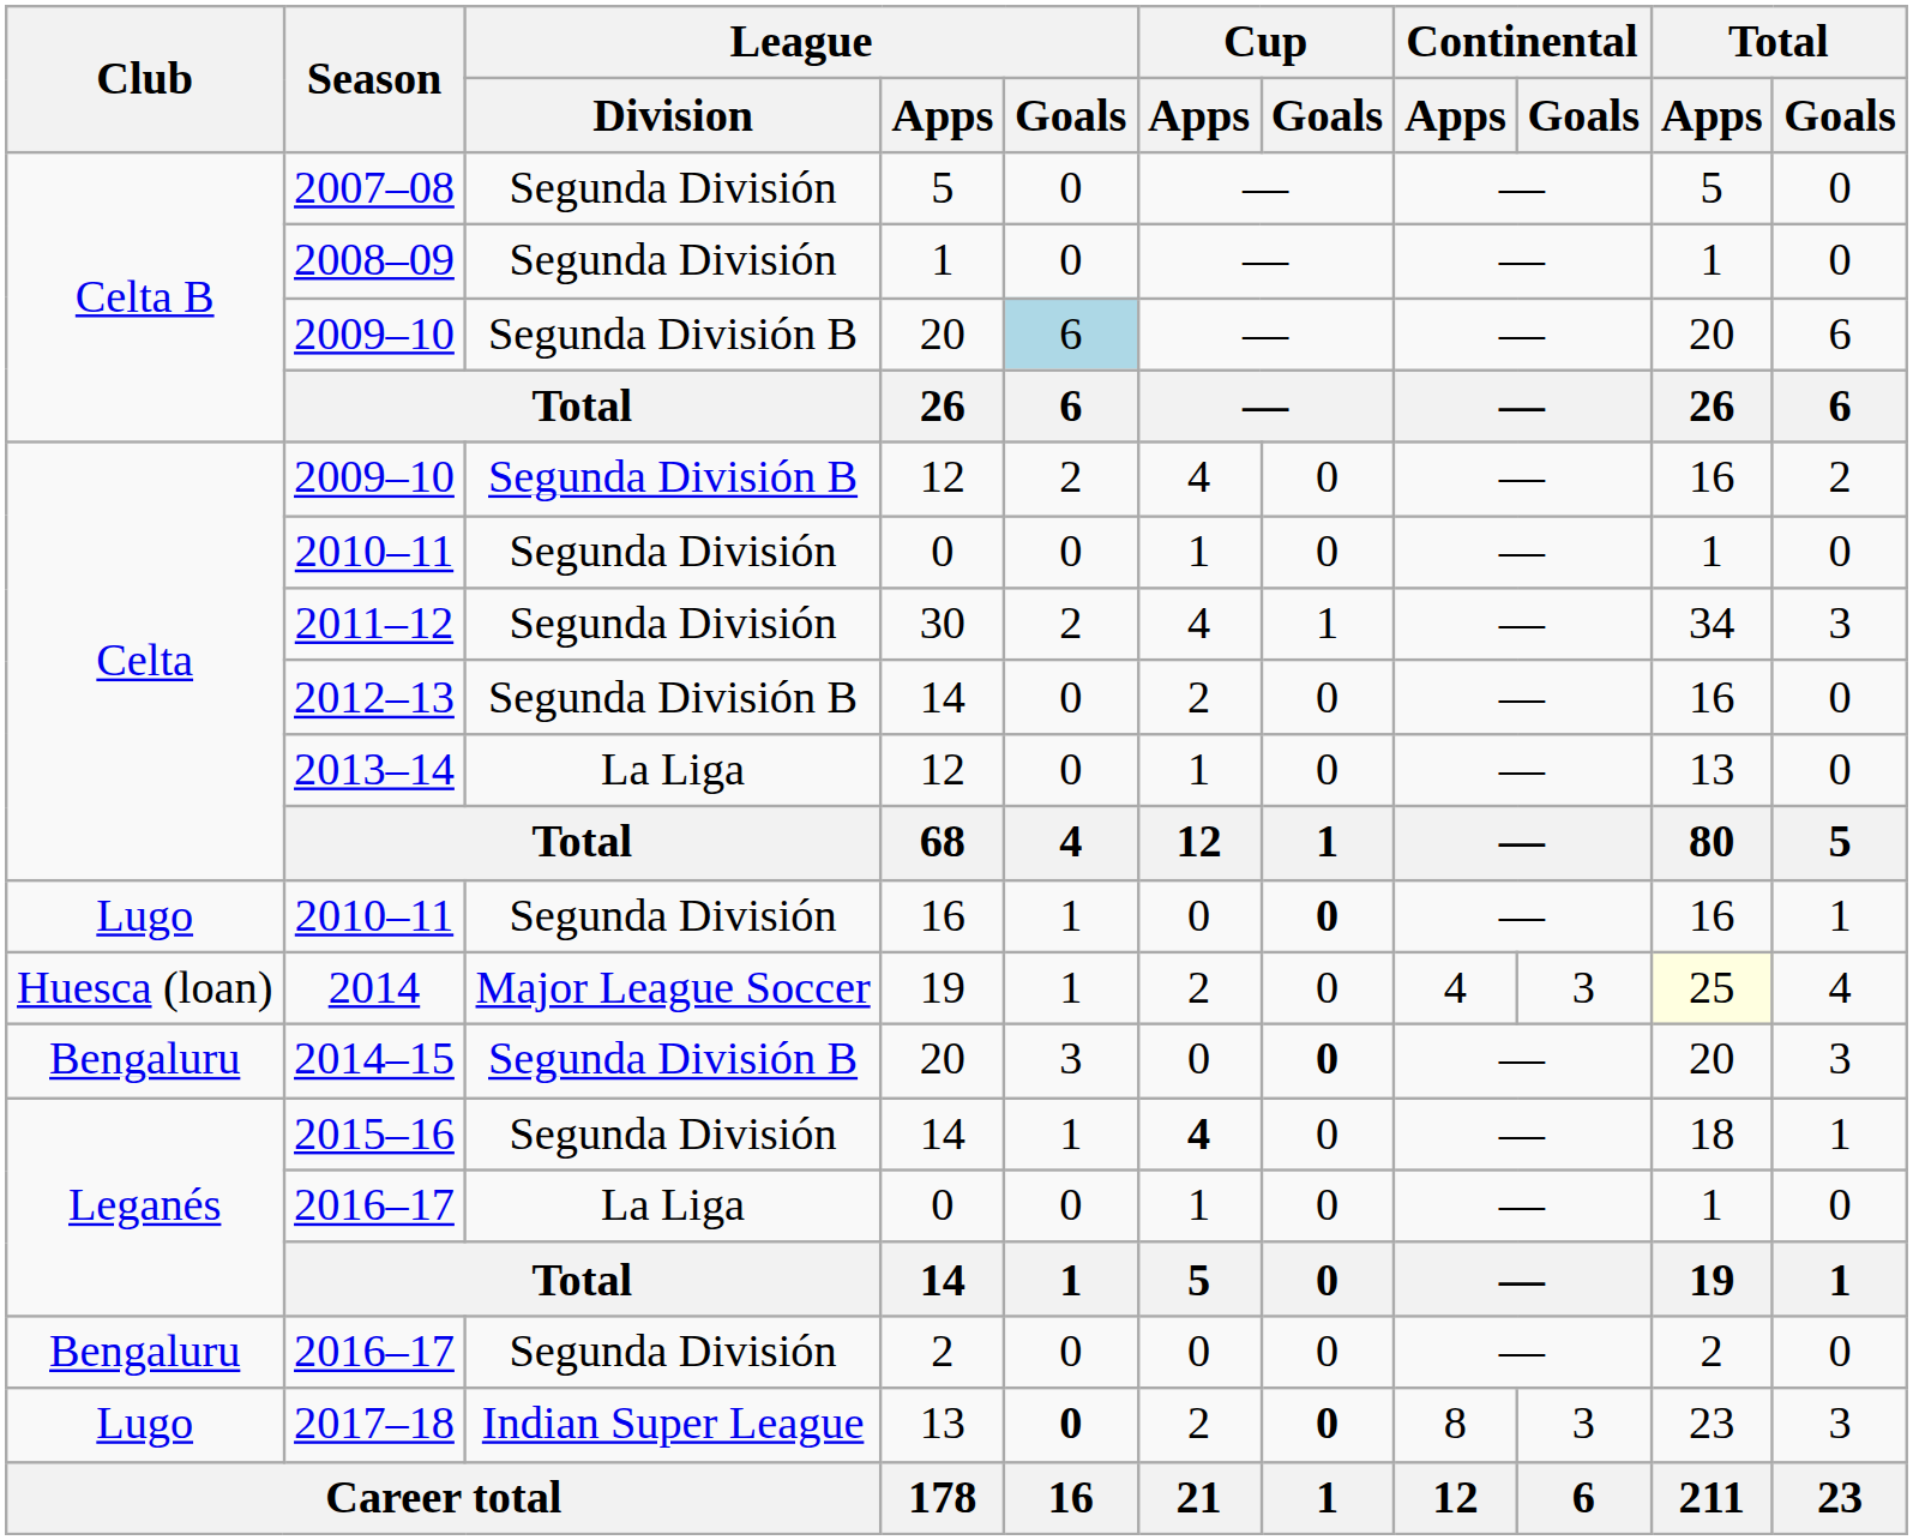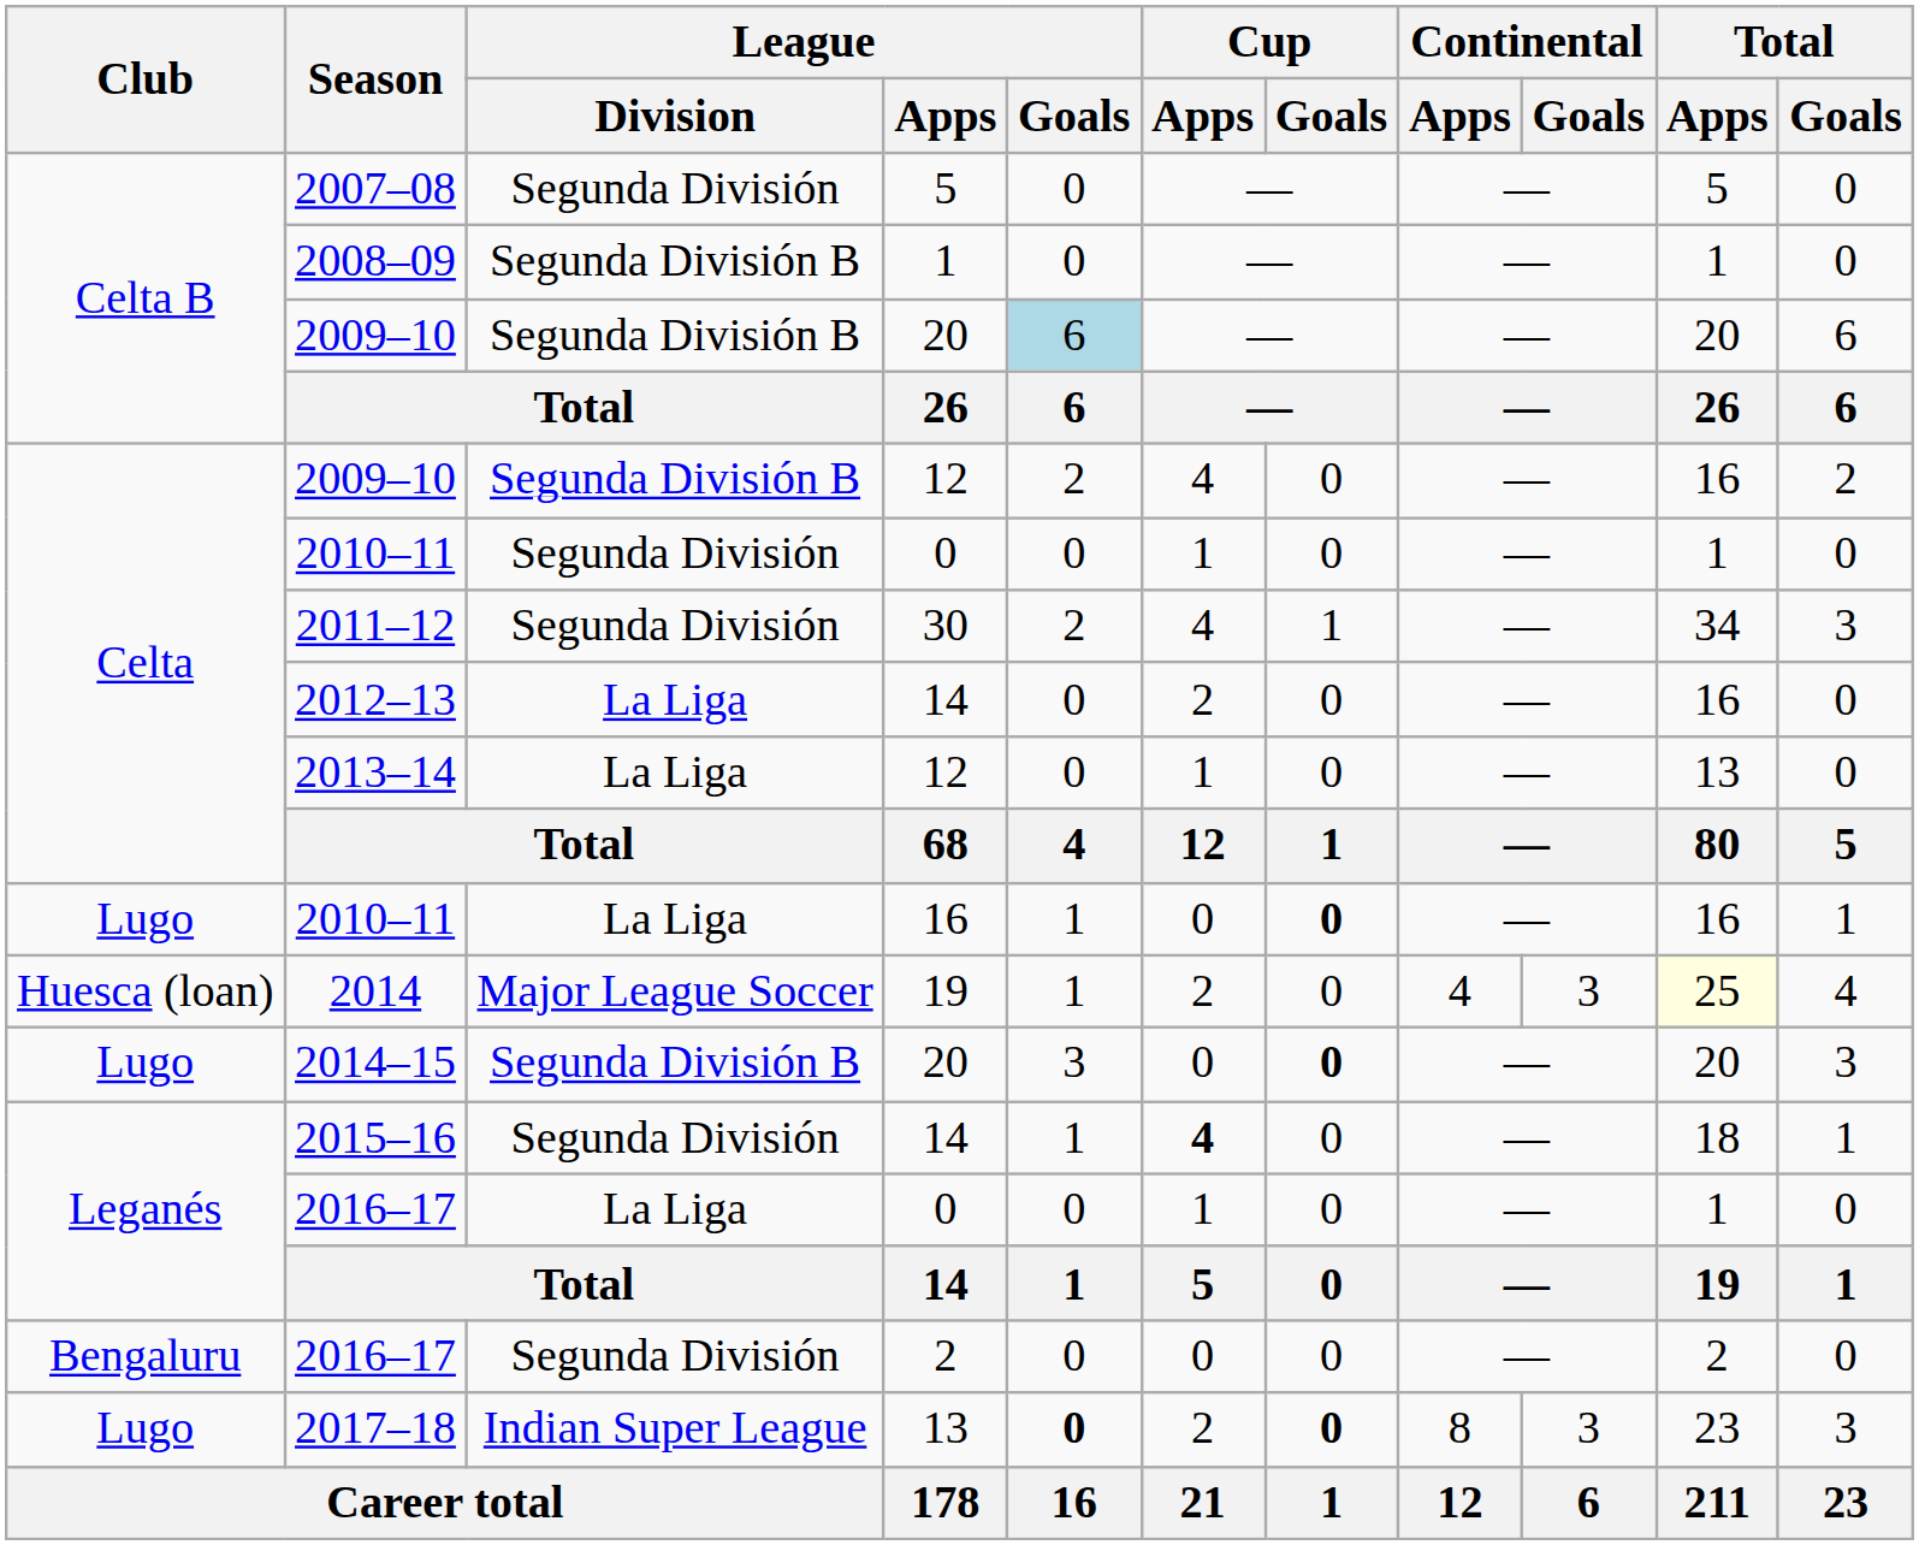 <table class="wikitable" style="text-align: center;">
 <tr>
 <th rowspan="2">Club</th>
 <th rowspan="2">Season</th>
 <th colspan="3">League</th>
 <th colspan="2">Cup</th>
 <th colspan="2">Continental</th>
 <th colspan="2">Total</th>
 </tr>
 <tr>
 <th>Division</th>
 <th>Apps</th>
 <th>Goals</th>
 <th>Apps</th>
 <th>Goals</th>
 <th>Apps</th>
 <th>Goals</th>
 <th>Apps</th>
 <th>Goals</th>
 </tr>
 <tr>
 <td rowspan="4"><a href='#'>Celta B</a></td>
 <td><a href='#'>2007–08</a></td>
 <td>Segunda División</td>
 <td>5</td>
 <td>0</td>
 <td colspan="2">—</td>
 <td colspan="2">—</td>
 <td>5</td>
 <td>0</td>
 </tr>
 <tr>
 <td><a href='#'>2008–09</a></td>
-<td>Segunda División</td>
+<td>Segunda División B</td>
 <td>1</td>
 <td>0</td>
 <td colspan="2">—</td>
 <td colspan="2">—</td>
 <td>1</td>
 <td>0</td>
 </tr>
 <tr>
 <td><a href='#'>2009–10</a></td>
 <td>Segunda División B</td>
 <td>20</td>
 <td style="background: lightblue;">6</td>
 <td colspan="2">—</td>
 <td colspan="2">—</td>
 <td>20</td>
 <td>6</td>
 </tr>
 <tr>
 <th colspan="2">Total</th>
 <th>26</th>
 <th>6</th>
 <th colspan="2">—</th>
 <th colspan="2">—</th>
 <th>26</th>
 <th>6</th>
 </tr>
 <tr>
 <td rowspan="6"><a href='#'>Celta</a></td>
 <td><a href='#'>2009–10</a></td>
 <td><a href='#'>Segunda División B</a></td>
 <td>12</td>
 <td>2</td>
 <td>4</td>
 <td>0</td>
 <td colspan="2">—</td>
 <td>16</td>
 <td>2</td>
 </tr>
 <tr>
 <td><a href='#'>2010–11</a></td>
 <td>Segunda División</td>
 <td>0</td>
 <td>0</td>
 <td>1</td>
 <td>0</td>
 <td colspan="2">—</td>
 <td>1</td>
 <td>0</td>
 </tr>
 <tr>
 <td><a href='#'>2011–12</a></td>
 <td>Segunda División</td>
 <td>30</td>
 <td>2</td>
 <td>4</td>
 <td>1</td>
 <td colspan="2">—</td>
 <td>34</td>
 <td>3</td>
 </tr>
 <tr>
 <td><a href='#'>2012–13</a></td>
-<td>Segunda División B</td>
+<td><a href='#'>La Liga</a></td>
 <td>14</td>
 <td>0</td>
 <td>2</td>
 <td>0</td>
 <td colspan="2">—</td>
 <td>16</td>
 <td>0</td>
 </tr>
 <tr>
 <td><a href='#'>2013–14</a></td>
 <td>La Liga</td>
 <td>12</td>
 <td>0</td>
 <td>1</td>
 <td>0</td>
 <td colspan="2">—</td>
 <td>13</td>
 <td>0</td>
 </tr>
 <tr>
 <th colspan="2">Total</th>
 <th>68</th>
 <th>4</th>
 <th>12</th>
 <th>1</th>
 <th colspan="2">—</th>
 <th>80</th>
 <th>5</th>
 </tr>
 <tr>
 <td><a href='#'>Lugo</a></td>
 <td><a href='#'>2010–11</a></td>
-<td>Segunda División</td>
+<td>La Liga</td>
 <td>16</td>
 <td>1</td>
 <td>0</td>
 <td><strong>0</strong></td>
 <td colspan="2">—</td>
 <td>16</td>
 <td>1</td>
 </tr>
 <tr>
 <td rowspan="1"><a href='#'>Huesca</a> (loan)</td>
 <td><a href='#'>2014</a></td>
 <td><a href='#'>Major League Soccer</a></td>
 <td>19</td>
 <td>1</td>
 <td>2</td>
 <td>0</td>
 <td>4</td>
 <td>3</td>
 <td style="background: lightyellow;">25</td>
 <td>4</td>
 </tr>
 <tr>
-<td><a href='#'>Bengaluru</a></td>
+<td><a href='#'>Lugo</a></td>
 <td><a href='#'>2014–15</a></td>
 <td><a href='#'>Segunda División B</a></td>
 <td>20</td>
 <td>3</td>
 <td>0</td>
 <td><strong>0</strong></td>
 <td colspan="2">—</td>
 <td>20</td>
 <td>3</td>
 </tr>
 <tr>
 <td rowspan="3"><a href='#'>Leganés</a></td>
 <td><a href='#'>2015–16</a></td>
 <td>Segunda División</td>
 <td>14</td>
 <td>1</td>
 <td><strong>4</strong></td>
 <td>0</td>
 <td colspan="2">—</td>
 <td>18</td>
 <td>1</td>
 </tr>
 <tr>
 <td><a href='#'>2016–17</a></td>
 <td>La Liga</td>
 <td>0</td>
 <td>0</td>
 <td>1</td>
 <td>0</td>
 <td colspan="2">—</td>
 <td>1</td>
 <td>0</td>
 </tr>
 <tr>
 <th colspan="2">Total</th>
 <th>14</th>
 <th>1</th>
 <th>5</th>
 <th>0</th>
 <th colspan="2">—</th>
 <th>19</th>
 <th>1</th>
 </tr>
 <tr>
 <td><a href='#'>Bengaluru</a></td>
 <td><a href='#'>2016–17</a></td>
 <td>Segunda División</td>
 <td>2</td>
 <td>0</td>
 <td>0</td>
 <td>0</td>
 <td colspan="2">—</td>
 <td>2</td>
 <td>0</td>
 </tr>
 <tr>
 <td><a href='#'>Lugo</a></td>
 <td><a href='#'>2017–18</a></td>
 <td><a href='#'>Indian Super League</a></td>
 <td>13</td>
 <td><strong>0</strong></td>
 <td>2</td>
 <td><strong>0</strong></td>
 <td>8</td>
 <td>3</td>
 <td>23</td>
 <td>3</td>
 </tr>
 <tr>
 <th colspan="3">Career total</th>
 <th>178</th>
 <th>16</th>
 <th>21</th>
 <th>1</th>
 <th>12</th>
 <th>6</th>
 <th>211</th>
 <th>23</th>
 </tr>
 </table>
